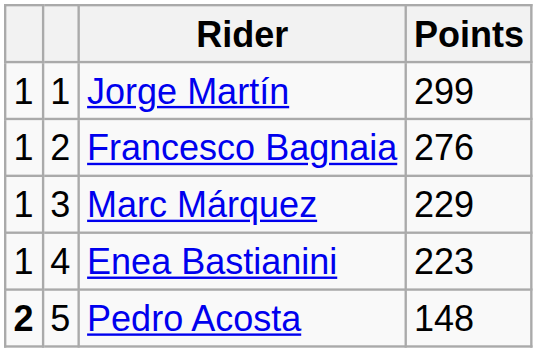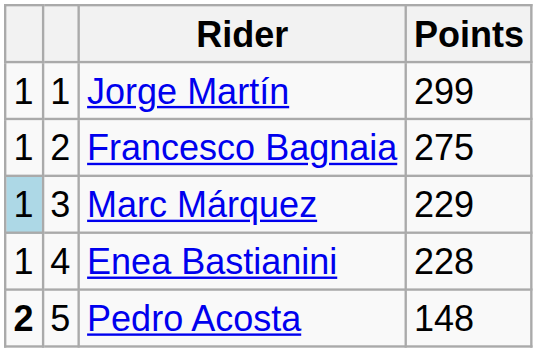 <table class="wikitable" style="font-size: 95%;">
 <tr>
 <th></th>
 <th></th>
 <th>Rider</th>
 <th>Points</th>
 </tr>
 <tr>
 <td> 1</td>
 <td align=center>1</td>
 <td> <a href='#'>Jorge Martín</a></td>
 <td align=left>299</td>
 </tr>
 <tr>
 <td> 1</td>
 <td align=center>2</td>
 <td> <a href='#'>Francesco Bagnaia</a></td>
-<td align=left>276</td>
+<td align=left>275</td>
 </tr>
 <tr>
-<td> 1</td>
+<td style="background: lightblue;"> 1</td>
 <td align=center>3</td>
 <td> <a href='#'>Marc Márquez</a></td>
 <td align=left>229</td>
 </tr>
 <tr>
 <td> 1</td>
 <td align=center>4</td>
 <td> <a href='#'>Enea Bastianini</a></td>
-<td align=left>223</td>
+<td align=left>228</td>
 </tr>
 <tr>
 <td><strong> 2</strong></td>
 <td align=center>5</td>
 <td> <a href='#'>Pedro Acosta</a></td>
 <td align=left>148</td>
 </tr>
 </table>
